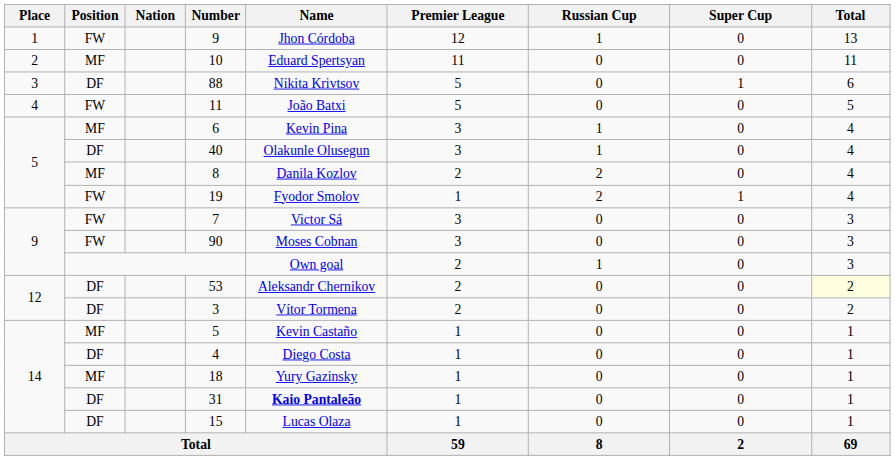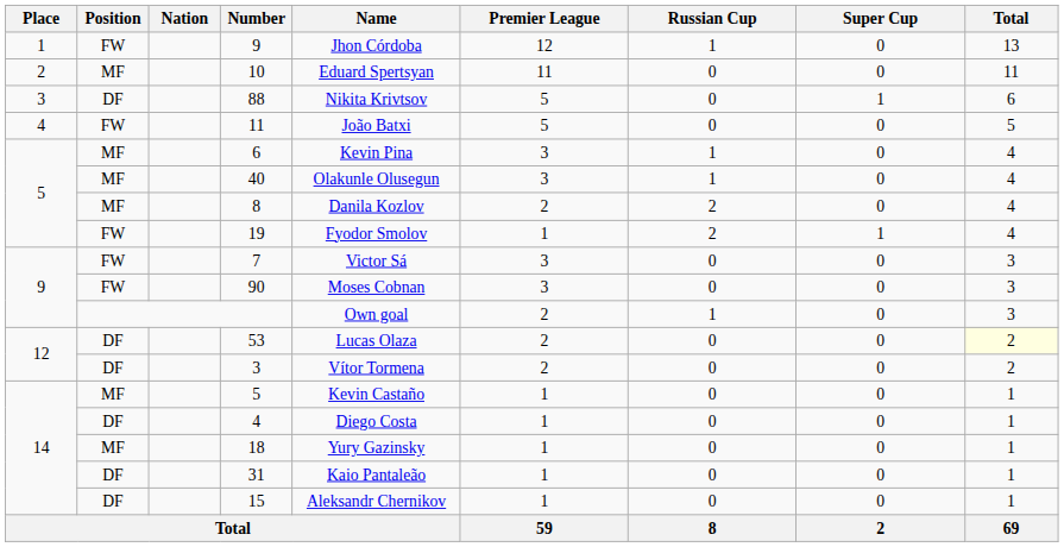 <table class="wikitable" style="font-size: 95%; text-align: center;">
 <tr>
 <th width=60>Place</th>
 <th width=60>Position</th>
 <th width=60>Nation</th>
 <th width=60>Number</th>
 <th width=150>Name</th>
 <th width=150>Premier League</th>
 <th width=150>Russian Cup</th>
 <th width=150>Super Cup</th>
 <th width=80>Total</th>
 </tr>
 <tr>
 <td>1</td>
 <td>FW</td>
 <td></td>
 <td>9</td>
 <td><a href='#'>Jhon Córdoba</a></td>
 <td>12</td>
 <td>1</td>
 <td>0</td>
 <td>13</td>
 </tr>
 <tr>
 <td>2</td>
 <td>MF</td>
 <td></td>
 <td>10</td>
 <td><a href='#'>Eduard Spertsyan</a></td>
 <td>11</td>
 <td>0</td>
 <td>0</td>
 <td>11</td>
 </tr>
 <tr>
 <td>3</td>
 <td>DF</td>
 <td></td>
 <td>88</td>
 <td><a href='#'>Nikita Krivtsov</a></td>
 <td>5</td>
 <td>0</td>
 <td>1</td>
 <td>6</td>
 </tr>
 <tr>
 <td>4</td>
 <td>FW</td>
 <td></td>
 <td>11</td>
 <td><a href='#'>João Batxi</a></td>
 <td>5</td>
 <td>0</td>
 <td>0</td>
 <td>5</td>
 </tr>
 <tr>
 <td rowspan="4">5</td>
 <td>MF</td>
 <td></td>
 <td>6</td>
 <td><a href='#'>Kevin Pina</a></td>
 <td>3</td>
 <td>1</td>
 <td>0</td>
 <td>4</td>
 </tr>
 <tr>
-<td>DF</td>
+<td>MF</td>
 <td></td>
 <td>40</td>
 <td><a href='#'>Olakunle Olusegun</a></td>
 <td>3</td>
 <td>1</td>
 <td>0</td>
 <td>4</td>
 </tr>
 <tr>
 <td>MF</td>
 <td></td>
 <td>8</td>
 <td><a href='#'>Danila Kozlov</a></td>
 <td>2</td>
 <td>2</td>
 <td>0</td>
 <td>4</td>
 </tr>
 <tr>
 <td>FW</td>
 <td></td>
 <td>19</td>
 <td><a href='#'>Fyodor Smolov</a></td>
 <td>1</td>
 <td>2</td>
 <td>1</td>
 <td>4</td>
 </tr>
 <tr>
 <td rowspan="3">9</td>
 <td>FW</td>
 <td></td>
 <td>7</td>
 <td><a href='#'>Victor Sá</a></td>
 <td>3</td>
 <td>0</td>
 <td>0</td>
 <td>3</td>
 </tr>
 <tr>
 <td>FW</td>
 <td></td>
 <td>90</td>
 <td><a href='#'>Moses Cobnan</a></td>
 <td>3</td>
 <td>0</td>
 <td>0</td>
 <td>3</td>
 </tr>
 <tr>
 <td colspan="3"></td>
 <td><a href='#'>Own goal</a></td>
 <td>2</td>
 <td>1</td>
 <td>0</td>
 <td>3</td>
 </tr>
 <tr>
 <td rowspan="2">12</td>
 <td>DF</td>
 <td></td>
 <td>53</td>
-<td><a href='#'>Aleksandr Chernikov</a></td>
+<td><a href='#'>Lucas Olaza</a></td>
 <td>2</td>
 <td>0</td>
 <td>0</td>
 <td style="background: lightyellow;">2</td>
 </tr>
 <tr>
 <td>DF</td>
 <td></td>
 <td>3</td>
 <td><a href='#'>Vítor Tormena</a></td>
 <td>2</td>
 <td>0</td>
 <td>0</td>
 <td>2</td>
 </tr>
 <tr>
 <td rowspan="5">14</td>
 <td>MF</td>
 <td></td>
 <td>5</td>
 <td><a href='#'>Kevin Castaño</a></td>
 <td>1</td>
 <td>0</td>
 <td>0</td>
 <td>1</td>
 </tr>
 <tr>
 <td>DF</td>
 <td></td>
 <td>4</td>
 <td><a href='#'>Diego Costa</a></td>
 <td>1</td>
 <td>0</td>
 <td>0</td>
 <td>1</td>
 </tr>
 <tr>
 <td>MF</td>
 <td></td>
 <td>18</td>
 <td><a href='#'>Yury Gazinsky</a></td>
 <td>1</td>
 <td>0</td>
 <td>0</td>
 <td>1</td>
 </tr>
 <tr>
 <td>DF</td>
 <td></td>
 <td>31</td>
-<td><strong><a href='#'>Kaio Pantaleão</a></strong></td>
+<td><a href='#'>Kaio Pantaleão</a></td>
 <td>1</td>
 <td>0</td>
 <td>0</td>
 <td>1</td>
 </tr>
 <tr>
 <td>DF</td>
 <td></td>
 <td>15</td>
-<td><a href='#'>Lucas Olaza</a></td>
+<td><a href='#'>Aleksandr Chernikov</a></td>
 <td>1</td>
 <td>0</td>
 <td>0</td>
 <td>1</td>
 </tr>
 <tr>
 <th colspan=5>Total</th>
 <th>59</th>
 <th>8</th>
 <th>2</th>
 <th>69</th>
 </tr>
 </table>
